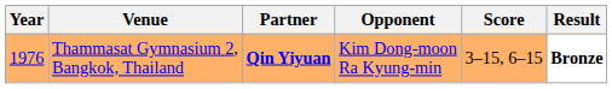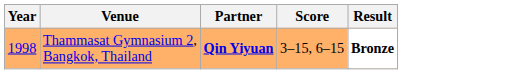 <table class="sortable wikitable" style="font-size: 90%;">
 <tr>
 <th>Year</th>
 <th>Venue</th>
 <th>Partner</th>
-<th>Opponent</th>
 <th>Score</th>
 <th>Result</th>
 </tr>
 <tr style="background:#FFB069">
-<td align="center"><a href='#'>1976</a></td>
+<td align="center"><a href='#'>1998</a></td>
 <td align="left"><a href='#'>Thammasat Gymnasium 2</a>,<br><a href='#'>Bangkok, Thailand</a></td>
 <td align="left"><strong> <a href='#'>Qin Yiyuan</a></strong></td>
-<td align="left"> <a href='#'>Kim Dong-moon</a> <br>  <a href='#'>Ra Kyung-min</a></td>
 <td align="left">3–15, 6–15</td>
 <td style="text-align:left; background:white"> <strong>Bronze</strong></td>
 </tr>
 </table>
